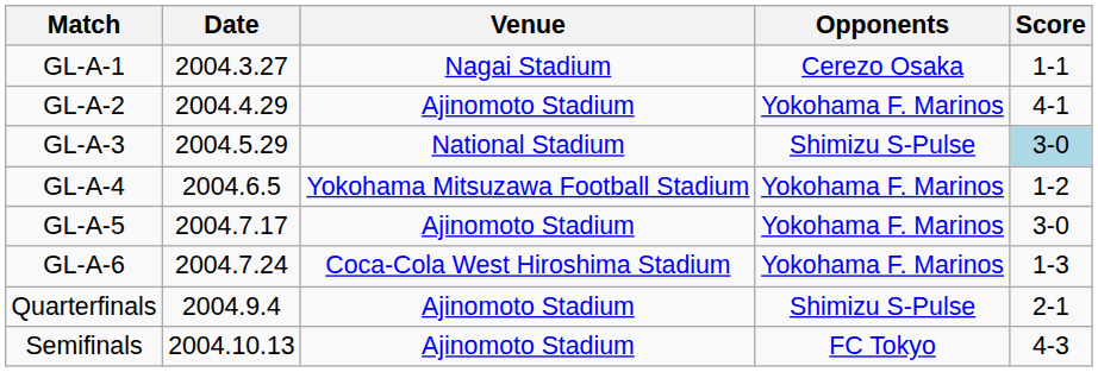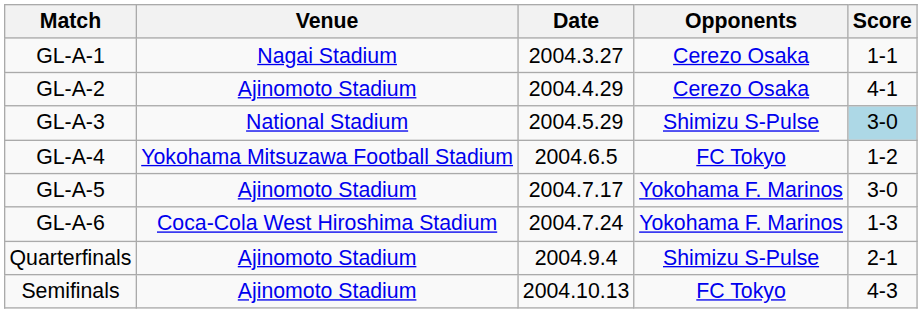 <table class="wikitable" style="text-align:center;">
 <tr>
 <th>Match</th>
+<th>Venue</th>
 <th>Date</th>
-<th>Venue</th>
 <th>Opponents</th>
 <th>Score</th>
 </tr>
 <tr>
 <td>GL-A-1</td>
+<td><a href='#'>Nagai Stadium</a></td>
 <td>2004.3.27</td>
-<td><a href='#'>Nagai Stadium</a></td>
 <td><a href='#'>Cerezo Osaka</a></td>
 <td>1-1</td>
 </tr>
 <tr>
 <td>GL-A-2</td>
+<td><a href='#'>Ajinomoto Stadium</a></td>
 <td>2004.4.29</td>
-<td><a href='#'>Ajinomoto Stadium</a></td>
-<td><a href='#'>Yokohama F. Marinos</a></td>
+<td><a href='#'>Cerezo Osaka</a></td>
 <td>4-1</td>
 </tr>
 <tr>
 <td>GL-A-3</td>
+<td><a href='#'>National Stadium</a></td>
 <td>2004.5.29</td>
-<td><a href='#'>National Stadium</a></td>
 <td><a href='#'>Shimizu S-Pulse</a></td>
 <td style="background: lightblue;">3-0</td>
 </tr>
 <tr>
 <td>GL-A-4</td>
+<td><a href='#'>Yokohama Mitsuzawa Football Stadium</a></td>
 <td>2004.6.5</td>
-<td><a href='#'>Yokohama Mitsuzawa Football Stadium</a></td>
-<td><a href='#'>Yokohama F. Marinos</a></td>
+<td><a href='#'>FC Tokyo</a></td>
 <td>1-2</td>
 </tr>
 <tr>
 <td>GL-A-5</td>
+<td><a href='#'>Ajinomoto Stadium</a></td>
 <td>2004.7.17</td>
-<td><a href='#'>Ajinomoto Stadium</a></td>
 <td><a href='#'>Yokohama F. Marinos</a></td>
 <td>3-0</td>
 </tr>
 <tr>
 <td>GL-A-6</td>
+<td><a href='#'>Coca-Cola West Hiroshima Stadium</a></td>
 <td>2004.7.24</td>
-<td><a href='#'>Coca-Cola West Hiroshima Stadium</a></td>
 <td><a href='#'>Yokohama F. Marinos</a></td>
 <td>1-3</td>
 </tr>
 <tr>
 <td>Quarterfinals</td>
+<td><a href='#'>Ajinomoto Stadium</a></td>
 <td>2004.9.4</td>
-<td><a href='#'>Ajinomoto Stadium</a></td>
 <td><a href='#'>Shimizu S-Pulse</a></td>
 <td>2-1</td>
 </tr>
 <tr>
 <td>Semifinals</td>
+<td><a href='#'>Ajinomoto Stadium</a></td>
 <td>2004.10.13</td>
-<td><a href='#'>Ajinomoto Stadium</a></td>
 <td><a href='#'>FC Tokyo</a></td>
 <td>4-3</td>
 </tr>
 </table>
